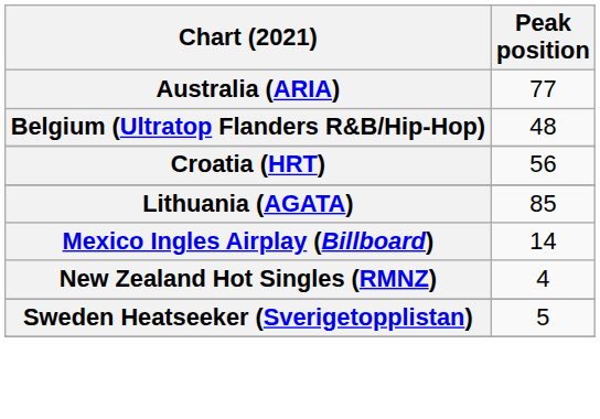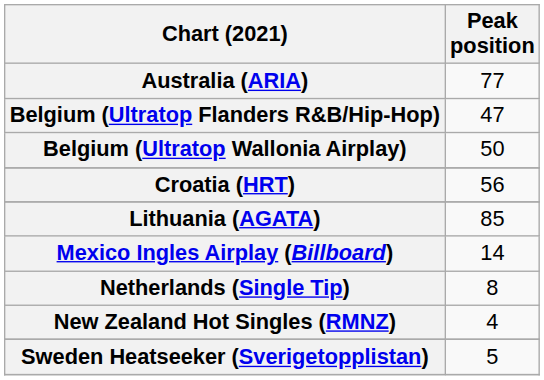 <table class="wikitable sortable plainrowheaders" style="text-align:center">
 <tr>
 <th scope="col">Chart (2021)</th>
 <th scope="col">Peak<br>position</th>
 </tr>
 <tr>
 <th scope="row">Australia (<a href='#'>ARIA</a>)</th>
 <td>77</td>
 </tr>
 <tr>
 <th scope="row">Belgium (<a href='#'>Ultratop</a> Flanders R&B/Hip-Hop)</th>
-<td>48</td>
+<td>47</td>
+</tr>
+<tr>
+<th scope="row">Belgium (<a href='#'>Ultratop</a> Wallonia Airplay)</th>
+<td>50</td>
 </tr>
 <tr>
 </tr>
 <tr>
 <th scope="row">Croatia (<a href='#'>HRT</a>)</th>
 <td>56</td>
 </tr>
 <tr>
 </tr>
 <tr>
 </tr>
 <tr>
 </tr>
 <tr>
 </tr>
 <tr>
 </tr>
 <tr>
 <th scope="row">Lithuania (<a href='#'>AGATA</a>)</th>
 <td>85</td>
 </tr>
 <tr>
 <th scope="row"><a href='#'>Mexico Ingles Airplay</a> (<em><a href='#'>Billboard</a></em>)</th>
 <td>14</td>
 </tr>
 <tr>
+<th scope="row">Netherlands (<a href='#'>Single Tip</a>)</th>
+<td>8</td>
+</tr>
+<tr>
 <th scope="row">New Zealand Hot Singles (<a href='#'>RMNZ</a>)</th>
 <td>4</td>
 </tr>
 <tr>
 </tr>
 <tr>
 </tr>
 <tr>
 <th scope="row">Sweden Heatseeker (<a href='#'>Sverigetopplistan</a>)</th>
 <td>5</td>
 </tr>
 <tr>
 </tr>
 <tr>
 </tr>
 </table>
